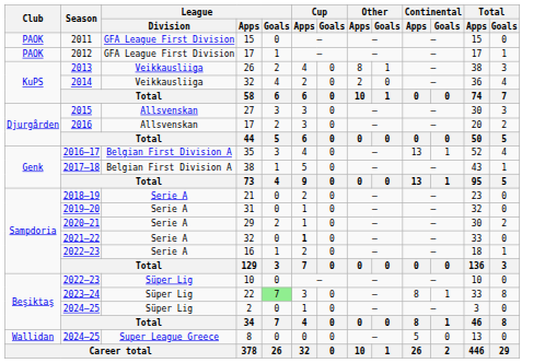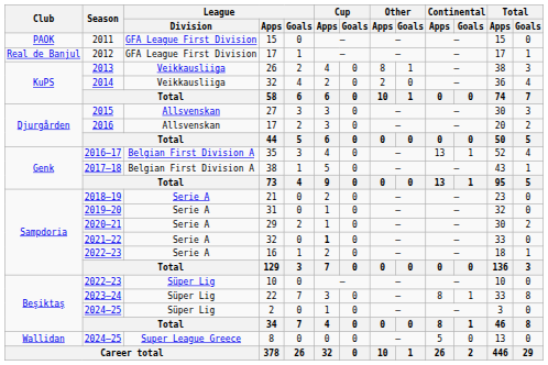 <table class="wikitable" style="text-align:center">
 <tr>
 <th rowspan="2">Club</th>
 <th rowspan="2">Season</th>
 <th colspan="3">League</th>
 <th colspan="2">Cup</th>
 <th colspan="2">Other</th>
 <th colspan="2">Continental</th>
 <th colspan="2">Total</th>
 </tr>
 <tr>
 <th>Division</th>
 <th>Apps</th>
 <th>Goals</th>
 <th>Apps</th>
 <th>Goals</th>
 <th>Apps</th>
 <th>Goals</th>
 <th>Apps</th>
 <th>Goals</th>
 <th>Apps</th>
 <th>Goals</th>
 </tr>
 <tr>
 <td><a href='#'>PAOK</a></td>
 <td>2011</td>
 <td><a href='#'>GFA League First Division</a></td>
 <td>15</td>
 <td>0</td>
 <td colspan=2>–</td>
 <td colspan=2>–</td>
 <td colspan=2>–</td>
 <td>15</td>
 <td>0</td>
 </tr>
 <tr>
-<td><a href='#'>PAOK</a></td>
+<td><a href='#'>Real de Banjul</a></td>
 <td>2012</td>
 <td>GFA League First Division</td>
 <td>17</td>
 <td>1</td>
 <td colspan=2>–</td>
 <td colspan=2>–</td>
 <td colspan=2>–</td>
 <td>17</td>
 <td>1</td>
 </tr>
 <tr>
 <td rowspan=3><a href='#'>KuPS</a></td>
 <td><a href='#'>2013</a></td>
 <td><a href='#'>Veikkausliiga</a></td>
 <td>26</td>
 <td>2</td>
 <td>4</td>
 <td>0</td>
 <td>8</td>
 <td>1</td>
 <td colspan=2>–</td>
 <td>38</td>
 <td>3</td>
 </tr>
 <tr>
 <td><a href='#'>2014</a></td>
 <td>Veikkausliiga</td>
 <td>32</td>
 <td>4</td>
 <td>2</td>
 <td>0</td>
 <td>2</td>
 <td>0</td>
 <td colspan=2>–</td>
 <td>36</td>
 <td>4</td>
 </tr>
 <tr>
 <th colspan=2>Total</th>
 <th>58</th>
 <th>6</th>
 <th>6</th>
 <th>0</th>
 <th>10</th>
 <th>1</th>
 <th>0</th>
 <th>0</th>
 <th>74</th>
 <th>7</th>
 </tr>
 <tr>
 <td rowspan=3><a href='#'>Djurgården</a></td>
 <td><a href='#'>2015</a></td>
 <td><a href='#'>Allsvenskan</a></td>
 <td>27</td>
 <td>3</td>
 <td>3</td>
 <td>0</td>
 <td colspan=2>–</td>
 <td colspan=2>–</td>
 <td>30</td>
 <td>3</td>
 </tr>
 <tr>
 <td><a href='#'>2016</a></td>
 <td>Allsvenskan</td>
 <td>17</td>
 <td>2</td>
 <td>3</td>
 <td>0</td>
 <td colspan=2>–</td>
 <td colspan=2>–</td>
 <td>20</td>
 <td>2</td>
 </tr>
 <tr>
 <th colspan=2>Total</th>
 <th>44</th>
 <th>5</th>
 <th>6</th>
 <th>0</th>
 <th>0</th>
 <th>0</th>
 <th>0</th>
 <th>0</th>
 <th>50</th>
 <th>5</th>
 </tr>
 <tr>
 <td rowspan=3><a href='#'>Genk</a></td>
 <td><a href='#'>2016–17</a></td>
 <td><a href='#'>Belgian First Division A</a></td>
 <td>35</td>
 <td>3</td>
 <td>4</td>
 <td>0</td>
 <td colspan=2>–</td>
 <td>13</td>
 <td>1</td>
 <td>52</td>
 <td>4</td>
 </tr>
 <tr>
 <td><a href='#'>2017–18</a></td>
 <td>Belgian First Division A</td>
 <td>38</td>
 <td>1</td>
 <td>5</td>
 <td>0</td>
 <td colspan=2>–</td>
 <td colspan=2>–</td>
 <td>43</td>
 <td>1</td>
 </tr>
 <tr>
 <th colspan=2>Total</th>
 <th>73</th>
 <th>4</th>
 <th>9</th>
 <th>0</th>
 <th>0</th>
 <th>0</th>
 <th>13</th>
 <th>1</th>
 <th>95</th>
 <th>5</th>
 </tr>
 <tr>
 <td rowspan=6><a href='#'>Sampdoria</a></td>
 <td><a href='#'>2018–19</a></td>
 <td><a href='#'>Serie A</a></td>
 <td>21</td>
 <td>0</td>
 <td>2</td>
 <td>0</td>
 <td colspan=2>–</td>
 <td colspan=2>–</td>
 <td>23</td>
 <td>0</td>
 </tr>
 <tr>
 <td><a href='#'>2019–20</a></td>
 <td>Serie A</td>
 <td>31</td>
 <td>0</td>
 <td>1</td>
 <td>0</td>
 <td colspan=2>–</td>
 <td colspan=2>–</td>
 <td>32</td>
 <td>0</td>
 </tr>
 <tr>
 <td><a href='#'>2020–21</a></td>
 <td>Serie A</td>
 <td>29</td>
 <td>2</td>
 <td>1</td>
 <td>0</td>
 <td colspan=2>–</td>
 <td colspan=2>–</td>
 <td>30</td>
 <td>2</td>
 </tr>
 <tr>
 <td><a href='#'>2021–22</a></td>
 <td>Serie A</td>
 <td>32</td>
 <td>0</td>
 <td><strong>1</strong></td>
 <td>0</td>
 <td colspan=2>–</td>
 <td colspan=2>–</td>
 <td>33</td>
 <td>0</td>
 </tr>
 <tr>
 <td><a href='#'>2022–23</a></td>
 <td>Serie A</td>
 <td>16</td>
 <td>1</td>
 <td>2</td>
 <td>0</td>
 <td colspan=2>–</td>
 <td colspan=2>–</td>
 <td>18</td>
 <td>1</td>
 </tr>
 <tr>
 <th colspan=2>Total</th>
 <th>129</th>
 <th>3</th>
 <th>7</th>
 <th>0</th>
 <th>0</th>
 <th>0</th>
 <th>0</th>
 <th>0</th>
 <th>136</th>
 <th>3</th>
 </tr>
 <tr>
 <td rowspan=4><a href='#'>Beşiktaş</a></td>
 <td><a href='#'>2022–23</a></td>
 <td><a href='#'>Süper Lig</a></td>
 <td>10</td>
 <td>0</td>
 <td colspan=2>–</td>
 <td colspan=2>–</td>
 <td colspan=2>–</td>
 <td>10</td>
 <td>0</td>
 </tr>
 <tr>
 <td><a href='#'>2023–24</a></td>
 <td>Süper Lig</td>
 <td>22</td>
-<td style="background: lightgreen;">7</td>
+<td>7</td>
 <td>3</td>
 <td>0</td>
 <td colspan=2>–</td>
 <td>8</td>
 <td>1</td>
 <td>33</td>
 <td>8</td>
 </tr>
 <tr>
 <td><a href='#'>2024–25</a></td>
 <td>Süper Lig</td>
 <td>2</td>
 <td>0</td>
 <td>1</td>
 <td>0</td>
 <td colspan="2">–</td>
 <td colspan="2">–</td>
 <td>3</td>
 <td>0</td>
 </tr>
 <tr>
 <th colspan=2>Total</th>
 <th>34</th>
 <th>7</th>
 <th>4</th>
 <th>0</th>
 <th>0</th>
 <th>0</th>
 <th>8</th>
 <th>1</th>
 <th>46</th>
 <th>8</th>
 </tr>
 <tr>
 <td><a href='#'>Wallidan</a></td>
 <td><a href='#'>2024–25</a></td>
 <td><a href='#'>Super League Greece</a></td>
 <td>8</td>
 <td>0</td>
 <td>0</td>
 <td>0</td>
 <td colspan=2>–</td>
 <td>5</td>
 <td>0</td>
 <td>13</td>
 <td>0</td>
 </tr>
 <tr>
 <th colspan="3">Career total</th>
 <th>378</th>
 <th>26</th>
 <th>32</th>
 <th>0</th>
 <th>10</th>
 <th>1</th>
 <th>26</th>
 <th>2</th>
 <th>446</th>
 <th>29</th>
 </tr>
 </table>
